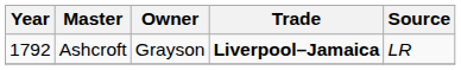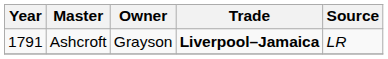 <table class=" wikitable">
 <tr>
 <th>Year</th>
 <th>Master</th>
 <th>Owner</th>
 <th>Trade</th>
 <th>Source</th>
 </tr>
 <tr>
-<td>1792</td>
+<td>1791</td>
 <td>Ashcroft</td>
 <td>Grayson</td>
 <td><strong>Liverpool–Jamaica</strong></td>
 <td><em>LR</em></td>
 </tr>
 <tr>
 </tr>
 </table>
